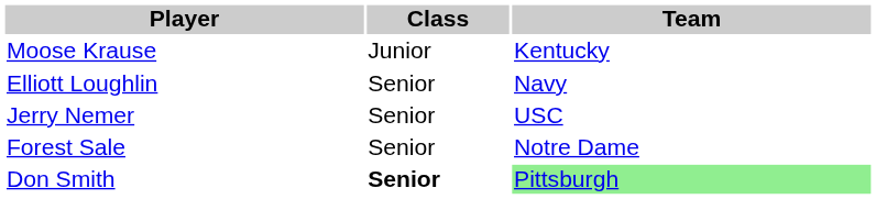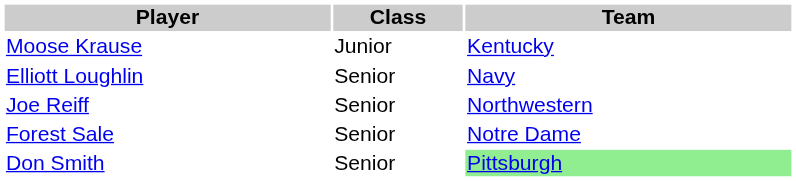 <table style="width:600px" "border:'1' 'solid' 'gray'">
 <tr>
 <th bgcolor="#CCCCCC" style="width:40%">Player</th>
 <th bgcolor="#CCCCCC" style="width:16%">Class</th>
 <th bgcolor="#CCCCCC" style="width:40%">Team</th>
 </tr>
 <tr>
 <td><a href='#'>Moose Krause</a></td>
 <td>Junior</td>
 <td><a href='#'>Kentucky</a></td>
 </tr>
 <tr>
 <td><a href='#'>Elliott Loughlin</a></td>
 <td>Senior</td>
 <td><a href='#'>Navy</a></td>
 </tr>
 <tr>
-<td><a href='#'>Jerry Nemer</a></td>
+<td><a href='#'>Joe Reiff</a></td>
 <td>Senior</td>
-<td><a href='#'>USC</a></td>
+<td><a href='#'>Northwestern</a></td>
 </tr>
 <tr>
 <td><a href='#'>Forest Sale</a></td>
 <td>Senior</td>
 <td><a href='#'>Notre Dame</a></td>
 </tr>
 <tr>
 <td><a href='#'>Don Smith</a></td>
-<td><strong>Senior</strong></td>
+<td>Senior</td>
 <td style="background: lightgreen;"><a href='#'>Pittsburgh</a></td>
 </tr>
 </table>
